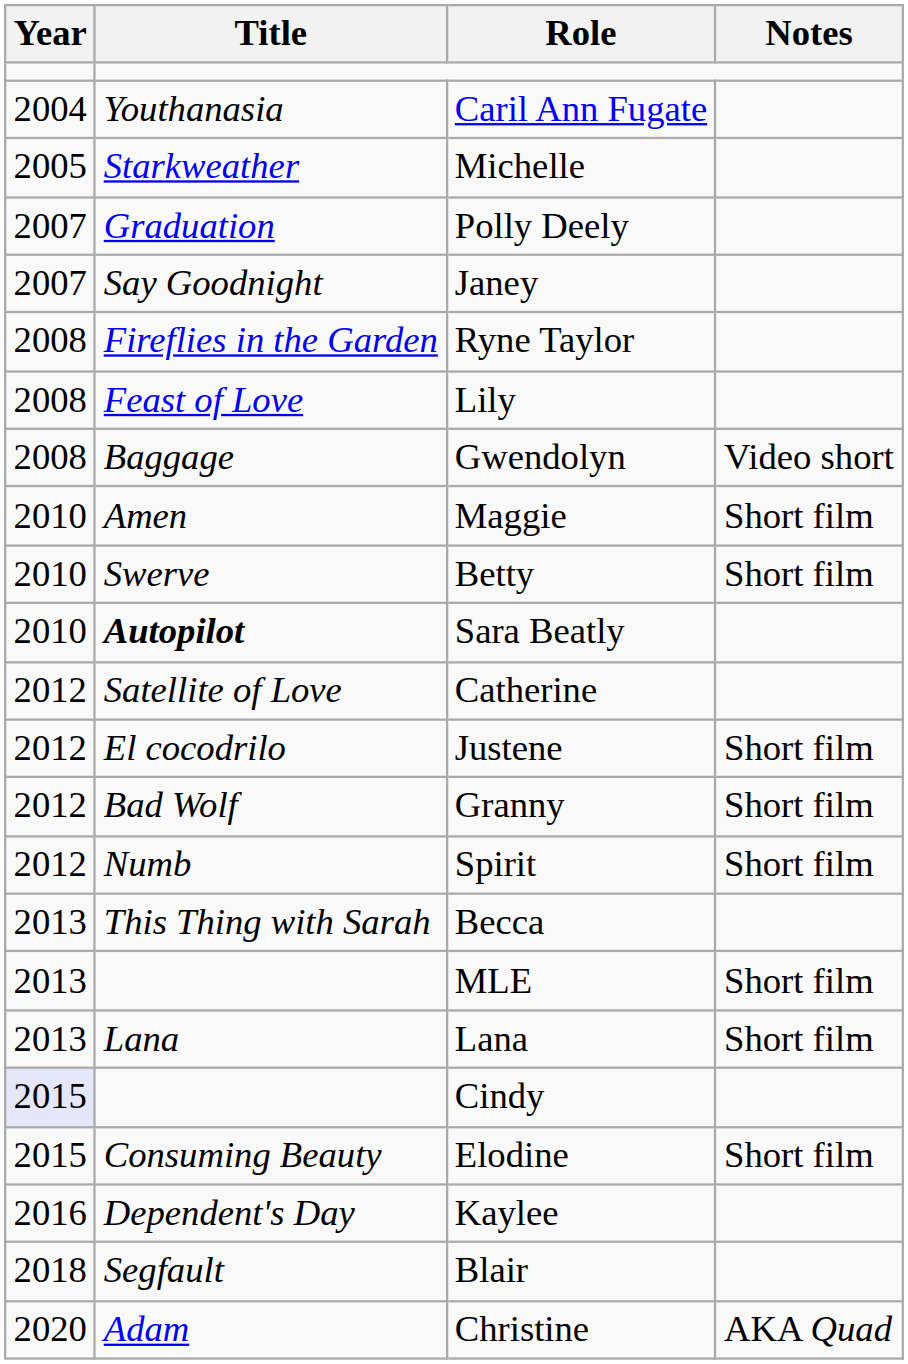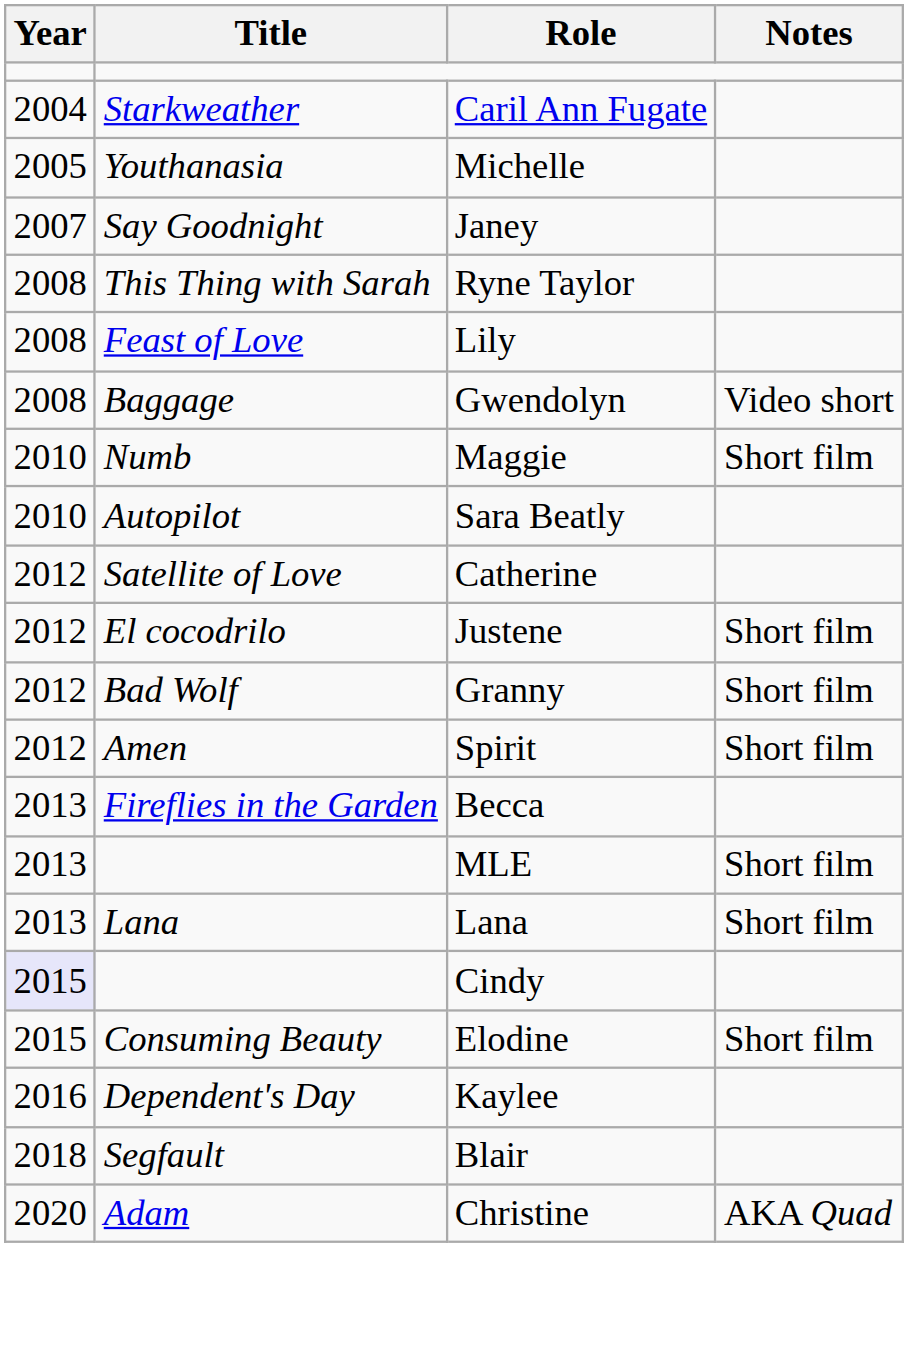 <table class="wikitable sortable">
 <tr>
 <th>Year</th>
 <th>Title</th>
 <th>Role</th>
 <th class="unsortable">Notes</th>
 </tr>
 <tr>
 <td></td>
 </tr>
 <tr>
 <td>2004</td>
-<td><em>Youthanasia</em></td>
+<td><em><a href='#'>Starkweather</a></em></td>
 <td><a href='#'>Caril Ann Fugate</a></td>
 <td></td>
 </tr>
 <tr>
 <td>2005</td>
-<td><em><a href='#'>Starkweather</a></em></td>
+<td><em>Youthanasia</em></td>
 <td>Michelle</td>
-<td></td>
-</tr>
-<tr>
-<td>2007</td>
-<td><em><a href='#'>Graduation</a></em></td>
-<td>Polly Deely</td>
 <td></td>
 </tr>
 <tr>
 <td>2007</td>
 <td><em>Say Goodnight</em></td>
 <td>Janey</td>
 <td></td>
 </tr>
 <tr>
 <td>2008</td>
-<td><em><a href='#'>Fireflies in the Garden</a></em></td>
+<td><em>This Thing with Sarah</em></td>
 <td>Ryne Taylor</td>
 <td></td>
 </tr>
 <tr>
 <td>2008</td>
 <td><em><a href='#'>Feast of Love</a></em></td>
 <td>Lily</td>
 <td></td>
 </tr>
 <tr>
 <td>2008</td>
 <td><em>Baggage</em></td>
 <td>Gwendolyn</td>
 <td>Video short</td>
 </tr>
 <tr>
 <td>2010</td>
-<td><em>Amen</em></td>
+<td><em>Numb</em></td>
 <td>Maggie</td>
 <td>Short film</td>
 </tr>
 <tr>
 <td>2010</td>
-<td><em>Swerve</em></td>
-<td>Betty</td>
-<td>Short film</td>
-</tr>
-<tr>
-<td>2010</td>
-<td><strong><em>Autopilot</em></strong></td>
+<td><em>Autopilot</em></td>
 <td>Sara Beatly</td>
 <td></td>
 </tr>
 <tr>
 <td>2012</td>
 <td><em>Satellite of Love</em></td>
 <td>Catherine</td>
 <td></td>
 </tr>
 <tr>
 <td>2012</td>
 <td><em>El cocodrilo</em></td>
 <td>Justene</td>
 <td>Short film</td>
 </tr>
 <tr>
 <td>2012</td>
 <td><em>Bad Wolf</em></td>
 <td>Granny</td>
 <td>Short film</td>
 </tr>
 <tr>
 <td>2012</td>
-<td><em>Numb</em></td>
+<td><em>Amen</em></td>
 <td>Spirit</td>
 <td>Short film</td>
 </tr>
 <tr>
 <td>2013</td>
-<td><em>This Thing with Sarah</em></td>
+<td><em><a href='#'>Fireflies in the Garden</a></em></td>
 <td>Becca</td>
 <td></td>
 </tr>
 <tr>
 <td>2013</td>
 <td><em></em></td>
 <td>MLE</td>
 <td>Short film</td>
 </tr>
 <tr>
 <td>2013</td>
 <td><em>Lana</em></td>
 <td>Lana</td>
 <td>Short film</td>
 </tr>
 <tr>
 <td style="background: lavender;">2015</td>
 <td><em></em></td>
 <td>Cindy</td>
 <td></td>
 </tr>
 <tr>
 <td>2015</td>
 <td><em>Consuming Beauty</em></td>
 <td>Elodine</td>
 <td>Short film</td>
 </tr>
 <tr>
 <td>2016</td>
 <td><em>Dependent's Day</em></td>
 <td>Kaylee</td>
 <td></td>
 </tr>
 <tr>
 <td>2018</td>
 <td><em>Segfault</em></td>
 <td>Blair</td>
 <td></td>
 </tr>
 <tr>
 <td>2020</td>
 <td><em><a href='#'>Adam</a></em></td>
 <td>Christine</td>
 <td>AKA <em>Quad</em></td>
 </tr>
 </table>
